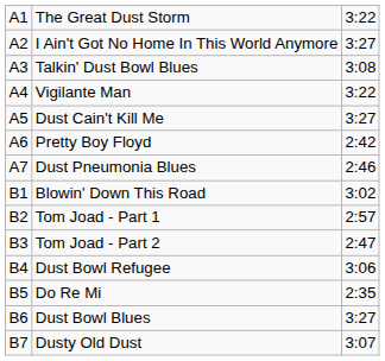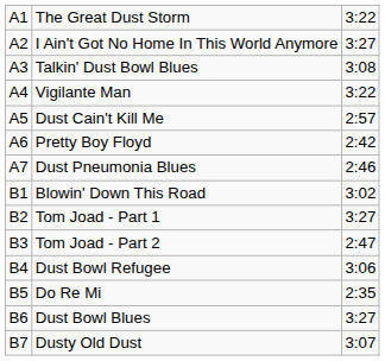 <table class="wikitable">
 <tr>
 <td>A1</td>
 <td>The Great Dust Storm</td>
 <td>3:22</td>
 </tr>
 <tr>
 <td>A2</td>
 <td>I Ain't Got No Home In This World Anymore</td>
 <td>3:27</td>
 </tr>
 <tr>
 <td>A3</td>
 <td>Talkin' Dust Bowl Blues</td>
 <td>3:08</td>
 </tr>
 <tr>
 <td>A4</td>
 <td>Vigilante Man</td>
 <td>3:22</td>
 </tr>
 <tr>
 <td>A5</td>
 <td>Dust Cain't Kill Me</td>
-<td>3:27</td>
+<td>2:57</td>
 </tr>
 <tr>
 <td>A6</td>
 <td>Pretty Boy Floyd</td>
 <td>2:42</td>
 </tr>
 <tr>
 <td>A7</td>
 <td>Dust Pneumonia Blues</td>
 <td>2:46</td>
 </tr>
 <tr>
 <td>B1</td>
 <td>Blowin' Down This Road</td>
 <td>3:02</td>
 </tr>
 <tr>
 <td>B2</td>
 <td>Tom Joad - Part 1</td>
-<td>2:57</td>
+<td>3:27</td>
 </tr>
 <tr>
 <td>B3</td>
 <td>Tom Joad - Part 2</td>
 <td>2:47</td>
 </tr>
 <tr>
 <td>B4</td>
 <td>Dust Bowl Refugee</td>
 <td>3:06</td>
 </tr>
 <tr>
 <td>B5</td>
 <td>Do Re Mi</td>
 <td>2:35</td>
 </tr>
 <tr>
 <td>B6</td>
 <td>Dust Bowl Blues</td>
 <td>3:27</td>
 </tr>
 <tr>
 <td>B7</td>
 <td>Dusty Old Dust</td>
 <td>3:07</td>
 </tr>
 </table>
